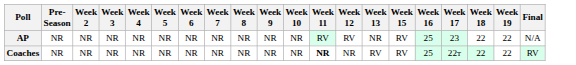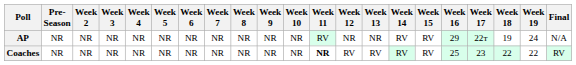 <table class="wikitable" style="white-space:nowrap;font-size:90%">
 <tr>
 <th>Poll</th>
 <th>Pre-<br>Season</th>
 <th>Week<br>2</th>
 <th>Week<br>3</th>
 <th>Week<br>4</th>
 <th>Week<br>5</th>
 <th>Week<br>6</th>
 <th>Week<br>7</th>
 <th>Week<br>8</th>
 <th>Week<br>9</th>
 <th>Week<br>10</th>
 <th>Week<br>11</th>
 <th>Week<br>12</th>
 <th>Week<br>13</th>
+<th>Week<br>14</th>
 <th>Week<br>15</th>
 <th>Week<br>16</th>
 <th>Week<br>17</th>
 <th>Week<br>18</th>
 <th>Week<br>19</th>
 <th>Final</th>
 </tr>
 <tr style="text-align:center;">
 <th>AP</th>
 <td style="background:#FFFFFF;">NR</td>
 <td style="background:#FFFFFF;">NR</td>
 <td style="background:#FFFFFF;">NR</td>
 <td style="background:#FFFFFF;">NR</td>
 <td style="background:#FFFFFF;">NR</td>
 <td style="background:#FFFFFF;">NR</td>
 <td style="background:#FFFFFF;">NR</td>
 <td style="background:#FFFFFF;">NR</td>
 <td style="background:#FFFFFF;">NR</td>
 <td style="background:#FFFFFF;">NR</td>
 <td style="background:#D8FFEB;">RV</td>
-<td style="background:#FFFFFF;">RV</td>
+<td style="background:#FFFFFF;">NR</td>
 <td style="background:#FFFFFF;">NR</td>
 <td style="background:#FFFFFF;">RV</td>
-<td style="background:#D8FFEB;">25</td>
-<td style="background:#D8FFEB;">23</td>
-<td style="background:#FFFFFF;">22</td>
-<td style="background:#FFFFFF;">22</td>
+<td style="background:#FFFFFF;">RV</td>
+<td style="background:#D8FFEB;">29</td>
+<td style="background:#D8FFEB;">22т</td>
+<td style="background:#FFFFFF;">19</td>
+<td style="background:#FFFFFF;">24</td>
 <td style="background:#FFFFFF;">N/A</td>
 </tr>
 <tr style="text-align:center;">
 <th>Coaches</th>
 <td style="background:#FFFFFF;">NR</td>
 <td style="background:#FFFFFF;">NR</td>
 <td style="background:#FFFFFF;">NR</td>
 <td style="background:#FFFFFF;">NR</td>
 <td style="background:#FFFFFF;">NR</td>
 <td style="background:#FFFFFF;">NR</td>
 <td style="background:#FFFFFF;">NR</td>
 <td style="background:#FFFFFF;">NR</td>
 <td style="background:#FFFFFF;">NR</td>
 <td style="background:#FFFFFF;">NR</td>
 <td style="background:#FFFFFF;"><strong>NR</strong></td>
-<td style="background:#FFFFFF;">NR</td>
 <td style="background:#FFFFFF;">RV</td>
 <td style="background:#FFFFFF;">RV</td>
+<td style="background:#D8FFEB;">RV</td>
+<td style="background:#FFFFFF;">RV</td>
 <td style="background:#D8FFEB;">25</td>
-<td style="background:#D8FFEB;">22т</td>
+<td style="background:#D8FFEB;">23</td>
 <td style="background:#D8FFEB;">22</td>
 <td style="background:#FFFFFF;">22</td>
 <td style="background:#D8FFEB;">RV</td>
 </tr>
 </table>
